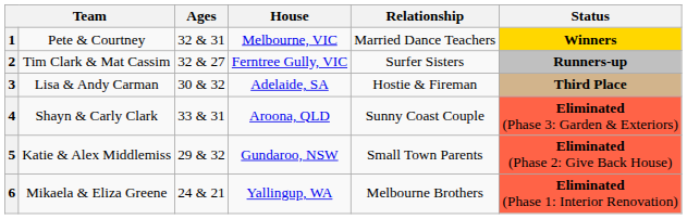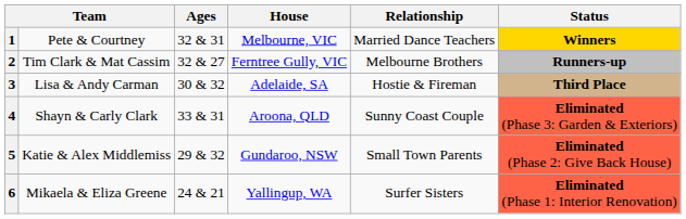 <table class="wikitable" style="text-align: center;">
 <tr valign="top">
 <th colspan="2">Team</th>
 <th>Ages</th>
 <th>House</th>
 <th>Relationship</th>
 <th>Status</th>
 </tr>
 <tr>
 <th>1</th>
 <td>Pete & Courtney</td>
 <td>32 & 31</td>
 <td><a href='#'>Melbourne, VIC</a></td>
 <td>Married Dance Teachers</td>
 <td bgcolor="Gold"><strong>Winners</strong></td>
 </tr>
 <tr>
 <th>2</th>
 <td>Tim Clark & Mat Cassim</td>
 <td>32 & 27</td>
 <td><a href='#'>Ferntree Gully, VIC</a></td>
-<td>Surfer Sisters</td>
+<td>Melbourne  Brothers</td>
 <td bgcolor="Silver"><strong>Runners-up</strong></td>
 </tr>
 <tr>
 <th>3</th>
 <td>Lisa & Andy Carman</td>
 <td>30 & 32</td>
 <td><a href='#'>Adelaide, SA</a></td>
 <td>Hostie & Fireman</td>
 <td bgcolor="tan"><strong>Third Place</strong></td>
 </tr>
 <tr>
 <th>4</th>
 <td>Shayn & Carly Clark</td>
 <td>33 & 31</td>
 <td><a href='#'>Aroona, QLD</a></td>
 <td>Sunny Coast Couple</td>
 <td bgcolor="tomato"><strong>Eliminated</strong><br>(Phase 3: Garden & Exteriors)</td>
 </tr>
 <tr>
 <th>5</th>
 <td>Katie & Alex Middlemiss</td>
 <td>29 & 32</td>
 <td><a href='#'>Gundaroo, NSW</a></td>
 <td>Small Town Parents</td>
 <td bgcolor="tomato"><strong>Eliminated</strong><br>(Phase 2: Give Back House)</td>
 </tr>
 <tr>
 <th>6</th>
 <td>Mikaela & Eliza Greene</td>
 <td>24 & 21</td>
 <td><a href='#'>Yallingup, WA</a></td>
-<td>Melbourne  Brothers</td>
+<td>Surfer Sisters</td>
 <td bgcolor="tomato"><strong>Eliminated</strong><br>(Phase 1: Interior Renovation)</td>
 </tr>
 </table>
